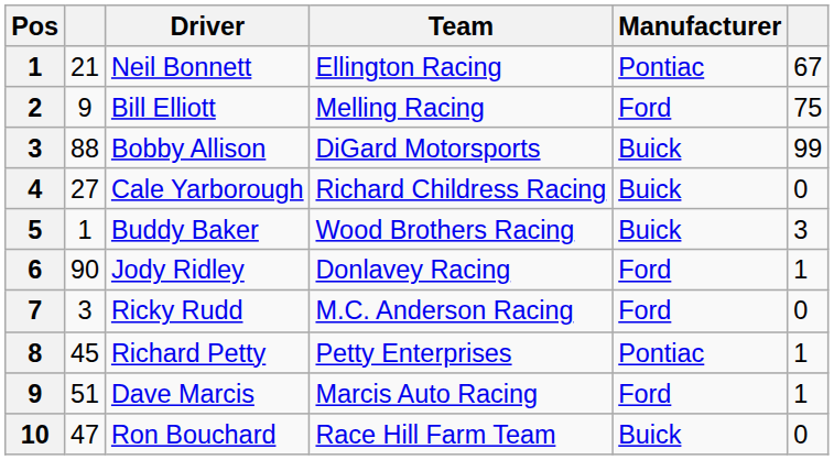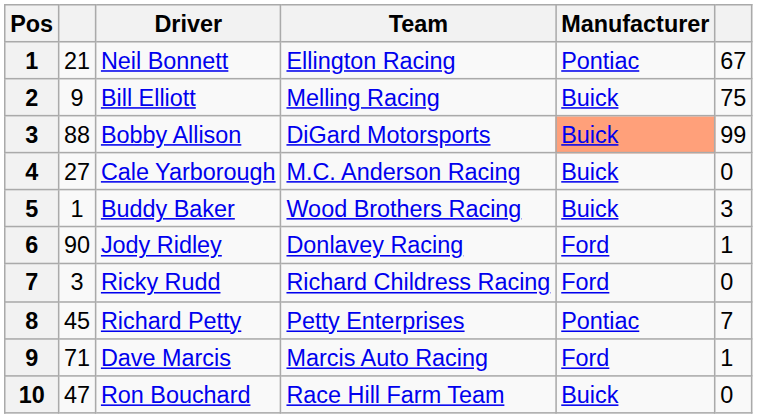 <table class="wikitable" style="font-size:95%">
 <tr>
 <th>Pos</th>
 <th></th>
 <th>Driver</th>
 <th>Team</th>
 <th>Manufacturer</th>
 <th></th>
 </tr>
 <tr>
 <th>1</th>
 <td align="center">21</td>
 <td><a href='#'>Neil Bonnett</a></td>
 <td><a href='#'>Ellington Racing</a></td>
 <td><a href='#'>Pontiac</a></td>
 <td>67</td>
 </tr>
 <tr>
 <th>2</th>
 <td align="center">9</td>
 <td><a href='#'>Bill Elliott</a></td>
 <td><a href='#'>Melling Racing</a></td>
-<td><a href='#'>Ford</a></td>
+<td><a href='#'>Buick</a></td>
 <td>75</td>
 </tr>
 <tr>
 <th>3</th>
 <td align="center">88</td>
 <td><a href='#'>Bobby Allison</a></td>
 <td><a href='#'>DiGard Motorsports</a></td>
-<td><a href='#'>Buick</a></td>
+<td style="background: lightsalmon;"><a href='#'>Buick</a></td>
 <td>99</td>
 </tr>
 <tr>
 <th>4</th>
 <td align="center">27</td>
 <td><a href='#'>Cale Yarborough</a></td>
-<td><a href='#'>Richard Childress Racing</a></td>
+<td><a href='#'>M.C. Anderson Racing</a></td>
 <td><a href='#'>Buick</a></td>
 <td>0</td>
 </tr>
 <tr>
 <th>5</th>
 <td align="center">1</td>
 <td><a href='#'>Buddy Baker</a></td>
 <td><a href='#'>Wood Brothers Racing</a></td>
 <td><a href='#'>Buick</a></td>
 <td>3</td>
 </tr>
 <tr>
 <th>6</th>
 <td align="center">90</td>
 <td><a href='#'>Jody Ridley</a></td>
 <td><a href='#'>Donlavey Racing</a></td>
 <td><a href='#'>Ford</a></td>
 <td>1</td>
 </tr>
 <tr>
 <th>7</th>
 <td align="center">3</td>
 <td><a href='#'>Ricky Rudd</a></td>
-<td><a href='#'>M.C. Anderson Racing</a></td>
+<td><a href='#'>Richard Childress Racing</a></td>
 <td><a href='#'>Ford</a></td>
 <td>0</td>
 </tr>
 <tr>
 <th>8</th>
 <td align="center">45</td>
 <td><a href='#'>Richard Petty</a></td>
 <td><a href='#'>Petty Enterprises</a></td>
 <td><a href='#'>Pontiac</a></td>
-<td>1</td>
+<td>7</td>
 </tr>
 <tr>
 <th>9</th>
-<td align="center">51</td>
+<td align="center">71</td>
 <td><a href='#'>Dave Marcis</a></td>
 <td><a href='#'>Marcis Auto Racing</a></td>
 <td><a href='#'>Ford</a></td>
 <td>1</td>
 </tr>
 <tr>
 <th>10</th>
 <td align="center">47</td>
 <td><a href='#'>Ron Bouchard</a></td>
 <td><a href='#'>Race Hill Farm Team</a></td>
 <td><a href='#'>Buick</a></td>
 <td>0</td>
 </tr>
 </table>
